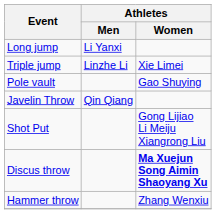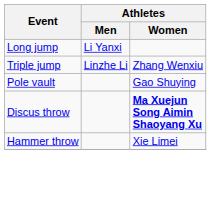 <table class=wikitable style="font-size:90%">
 <tr>
 <th rowspan=2>Event</th>
 <th colspan=2>Athletes</th>
 </tr>
 <tr>
 <th>Men</th>
 <th>Women</th>
 </tr>
 <tr>
 <td><a href='#'>Long jump</a></td>
 <td><a href='#'>Li Yanxi</a></td>
 <td></td>
 </tr>
 <tr>
 <td><a href='#'>Triple jump</a></td>
 <td><a href='#'>Linzhe Li</a></td>
-<td><a href='#'>Xie Limei</a></td>
+<td><a href='#'>Zhang Wenxiu</a></td>
 </tr>
 <tr>
 <td><a href='#'>Pole vault</a></td>
 <td></td>
 <td><a href='#'>Gao Shuying</a></td>
-</tr>
-<tr>
-<td><a href='#'>Javelin Throw</a></td>
-<td><a href='#'>Qin Qiang</a></td>
-<td></td>
-</tr>
-<tr>
-<td><a href='#'>Shot Put</a></td>
-<td></td>
-<td><a href='#'>Gong Lijiao</a> <br> <a href='#'>Li Meiju</a> <br> <a href='#'>Xiangrong Liu</a></td>
 </tr>
 <tr>
 <td><a href='#'>Discus throw</a></td>
 <td></td>
 <td><strong><a href='#'>Ma Xuejun</a> <br> <a href='#'>Song Aimin</a> <br> <a href='#'>Shaoyang Xu</a></strong></td>
 </tr>
 <tr>
 <td><a href='#'>Hammer throw</a></td>
 <td></td>
-<td><a href='#'>Zhang Wenxiu</a></td>
+<td><a href='#'>Xie Limei</a></td>
 </tr>
 <tr>
 </tr>
 </table>
